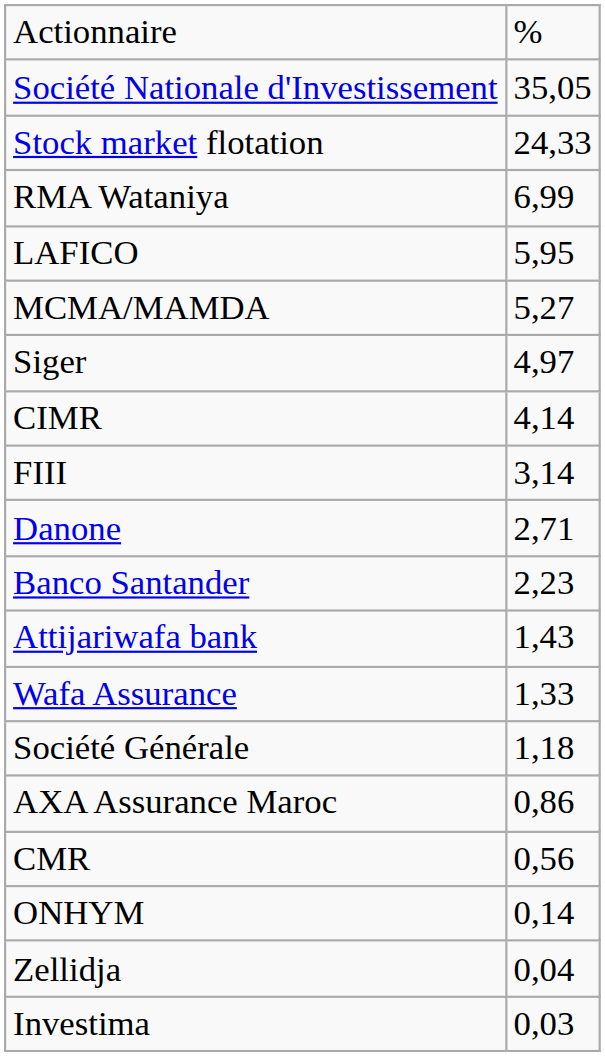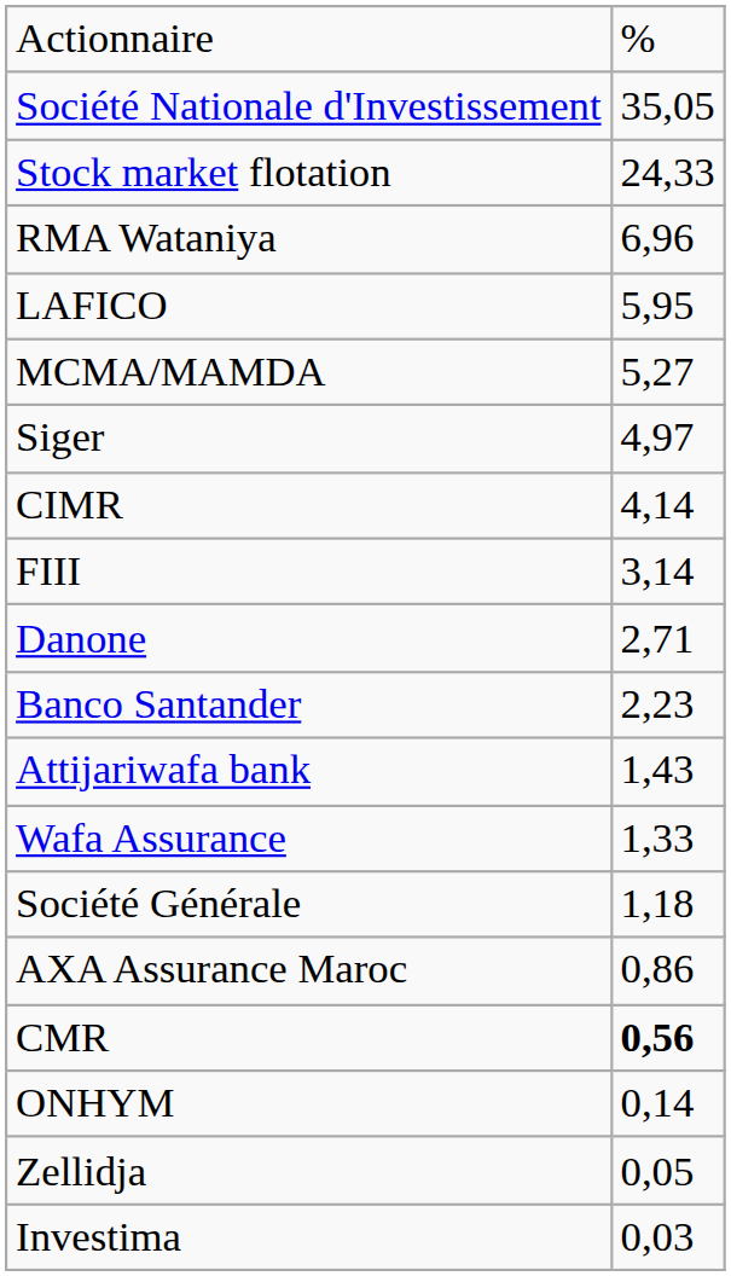 <table class="wikitable">
 <tr>
 <td>Actionnaire</td>
 <td>%</td>
 </tr>
 <tr>
 <td><a href='#'>Société Nationale d'Investissement</a></td>
 <td>35,05</td>
 </tr>
 <tr>
 <td><a href='#'>Stock market</a> flotation</td>
 <td>24,33</td>
 </tr>
 <tr>
 <td>RMA Wataniya</td>
-<td>6,99</td>
+<td>6,96</td>
 </tr>
 <tr>
 <td>LAFICO</td>
 <td>5,95</td>
 </tr>
 <tr>
 <td>MCMA/MAMDA</td>
 <td>5,27</td>
 </tr>
 <tr>
 <td>Siger</td>
 <td>4,97</td>
 </tr>
 <tr>
 <td>CIMR</td>
 <td>4,14</td>
 </tr>
 <tr>
 <td>FIII</td>
 <td>3,14</td>
 </tr>
 <tr>
 <td><a href='#'>Danone</a></td>
 <td>2,71</td>
 </tr>
 <tr>
 <td><a href='#'>Banco Santander</a></td>
 <td>2,23</td>
 </tr>
 <tr>
 <td><a href='#'>Attijariwafa bank</a></td>
 <td>1,43</td>
 </tr>
 <tr>
 <td><a href='#'>Wafa Assurance</a></td>
 <td>1,33</td>
 </tr>
 <tr>
 <td>Société Générale</td>
 <td>1,18</td>
 </tr>
 <tr>
 <td>AXA Assurance Maroc</td>
 <td>0,86</td>
 </tr>
 <tr>
 <td>CMR</td>
-<td>0,56</td>
+<td><strong>0,56</strong></td>
 </tr>
 <tr>
 <td>ONHYM</td>
 <td>0,14</td>
 </tr>
 <tr>
 <td>Zellidja</td>
-<td>0,04</td>
+<td>0,05</td>
 </tr>
 <tr>
 <td>Investima</td>
 <td>0,03</td>
 </tr>
 </table>
